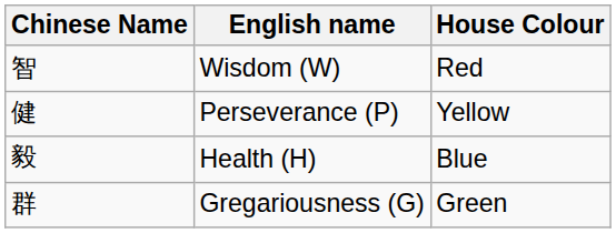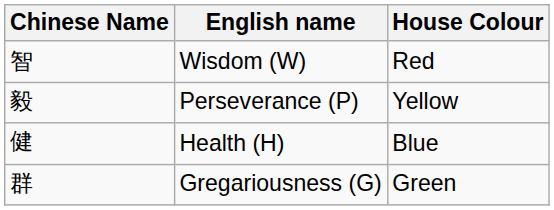 <table class="wikitable">
 <tr>
 <th>Chinese Name</th>
 <th>English name</th>
 <th>House Colour</th>
 </tr>
 <tr>
 <td>智</td>
 <td>Wisdom (W)</td>
 <td>Red</td>
 </tr>
 <tr>
-<td>健</td>
+<td>毅</td>
 <td>Perseverance (P)</td>
 <td>Yellow</td>
 </tr>
 <tr>
-<td>毅</td>
+<td>健</td>
 <td>Health (H)</td>
 <td>Blue</td>
 </tr>
 <tr>
 <td>群</td>
 <td>Gregariousness (G)</td>
 <td>Green</td>
 </tr>
 </table>
